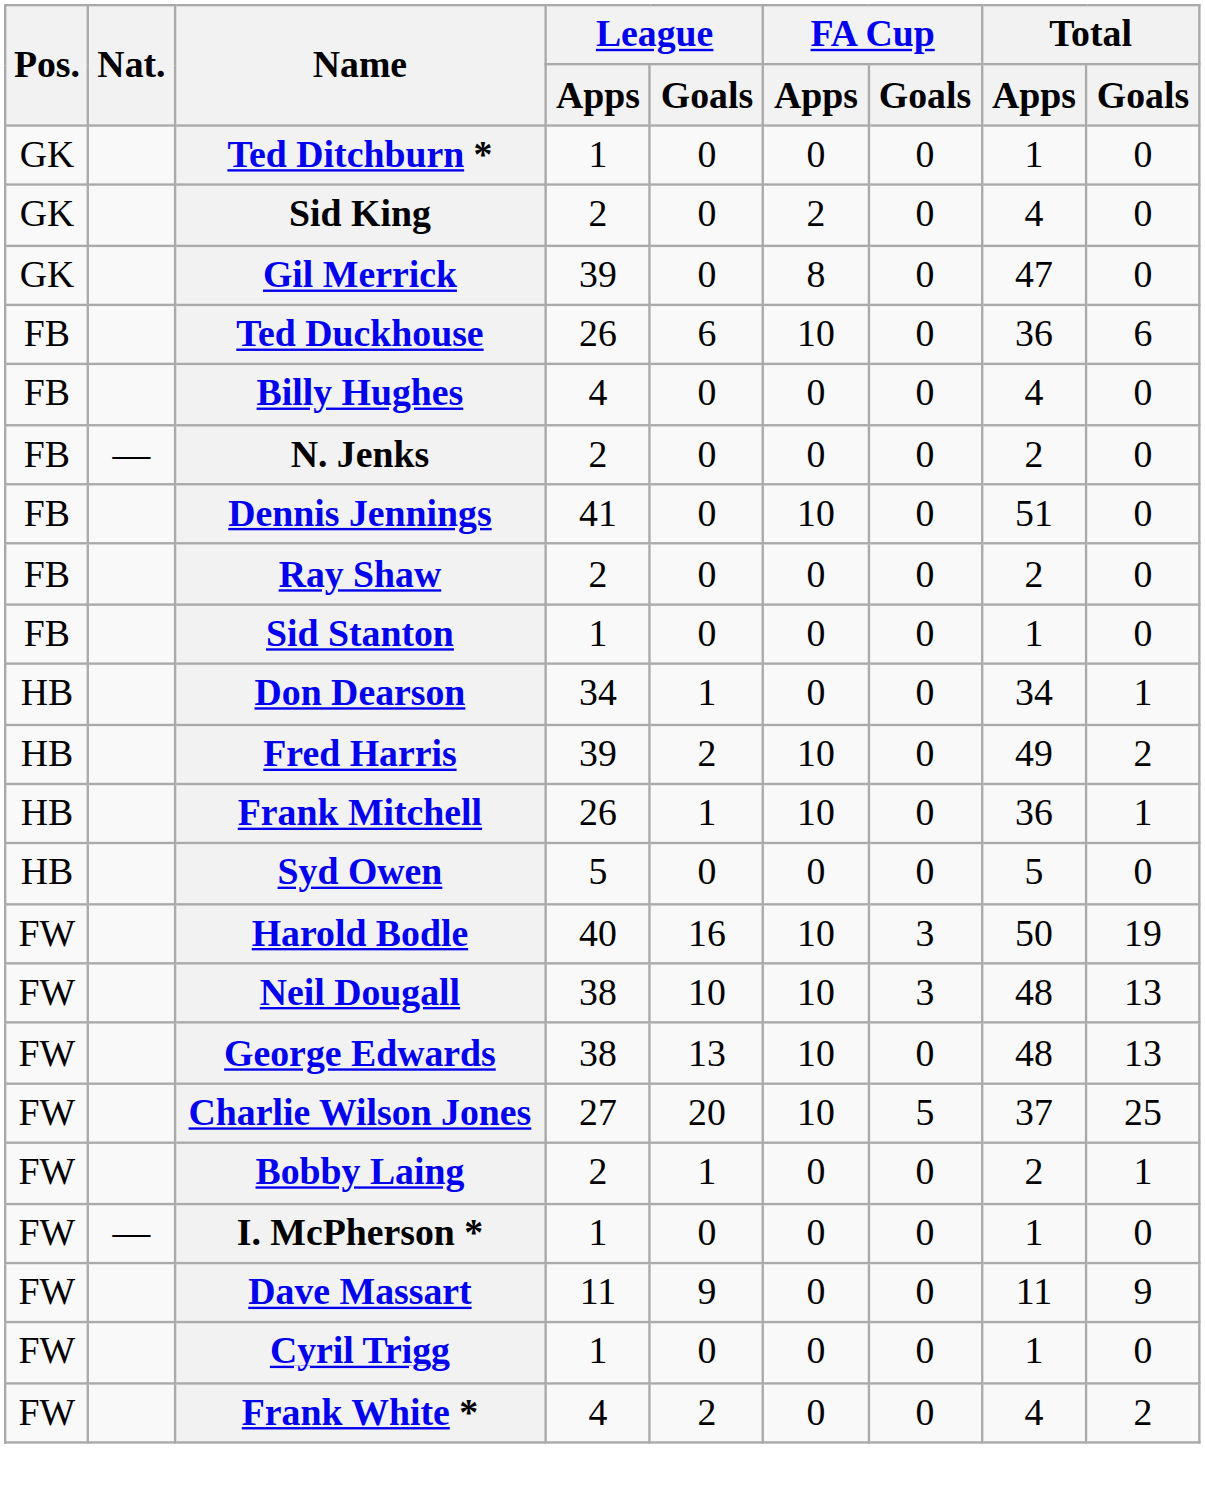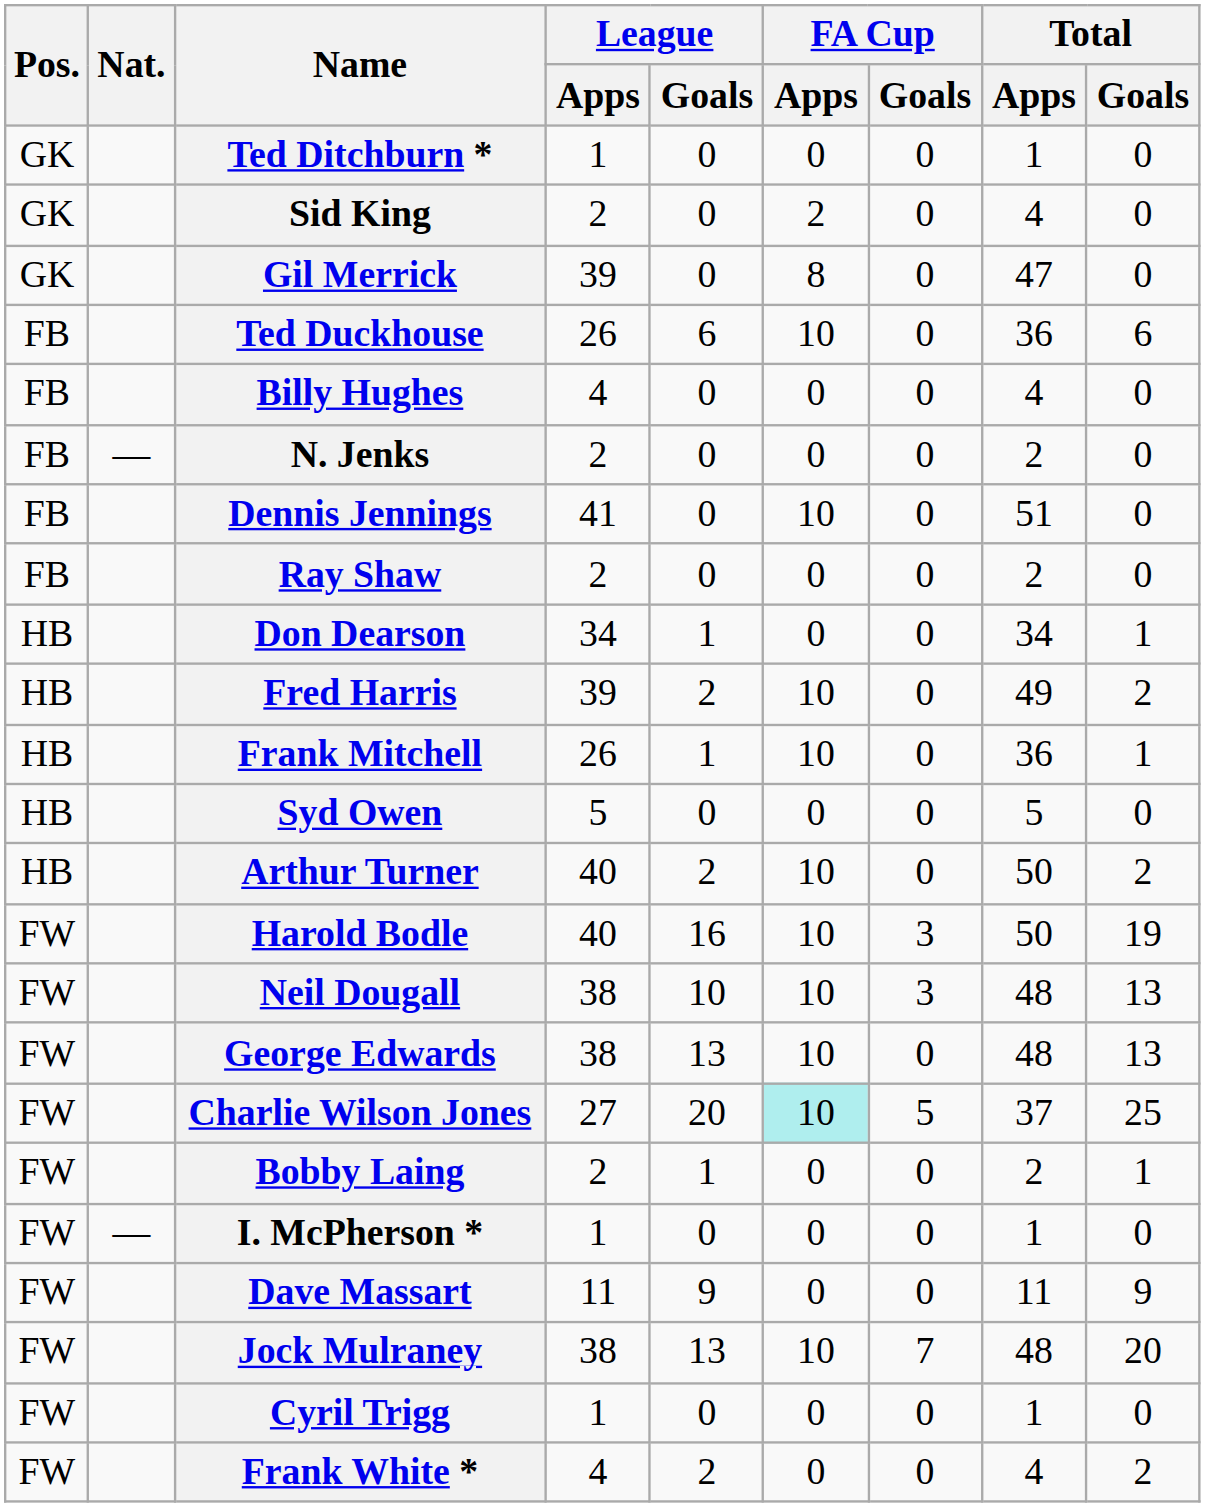 <table class="wikitable plainrowheaders" style="text-align:center">
 <tr>
 <th rowspan="2" scope="col">Pos.</th>
 <th rowspan="2" scope="col">Nat.</th>
 <th rowspan="2" scope="col" width="150">Name</th>
 <th colspan="2" width="85"><a href='#'>League</a></th>
 <th colspan="2" width="85"><a href='#'>FA Cup</a></th>
 <th colspan="2" width="85">Total</th>
 </tr>
 <tr>
 <th>Apps</th>
 <th>Goals</th>
 <th>Apps</th>
 <th>Goals</th>
 <th>Apps</th>
 <th>Goals</th>
 </tr>
 <tr>
 <td>GK</td>
 <td></td>
 <th scope="row"><a href='#'>Ted Ditchburn</a> *</th>
 <td>1</td>
 <td>0</td>
 <td>0</td>
 <td>0</td>
 <td>1</td>
 <td>0</td>
 </tr>
 <tr>
 <td>GK</td>
 <td></td>
 <th scope="row">Sid King</th>
 <td>2</td>
 <td>0</td>
 <td>2</td>
 <td>0</td>
 <td>4</td>
 <td>0</td>
 </tr>
 <tr>
 <td>GK</td>
 <td></td>
 <th scope="row"><a href='#'>Gil Merrick</a></th>
 <td>39</td>
 <td>0</td>
 <td>8</td>
 <td>0</td>
 <td>47</td>
 <td>0</td>
 </tr>
 <tr>
 <td>FB</td>
 <td></td>
 <th scope="row"><a href='#'>Ted Duckhouse</a></th>
 <td>26</td>
 <td>6</td>
 <td>10</td>
 <td>0</td>
 <td>36</td>
 <td>6</td>
 </tr>
 <tr>
 <td>FB</td>
 <td></td>
 <th scope="row"><a href='#'>Billy Hughes</a></th>
 <td>4</td>
 <td>0</td>
 <td>0</td>
 <td>0</td>
 <td>4</td>
 <td>0</td>
 </tr>
 <tr>
 <td>FB</td>
 <td>—</td>
 <th scope="row">N. Jenks</th>
 <td>2</td>
 <td>0</td>
 <td>0</td>
 <td>0</td>
 <td>2</td>
 <td>0</td>
 </tr>
 <tr>
 <td>FB</td>
 <td></td>
 <th scope="row"><a href='#'>Dennis Jennings</a></th>
 <td>41</td>
 <td>0</td>
 <td>10</td>
 <td>0</td>
 <td>51</td>
 <td>0</td>
 </tr>
 <tr>
 <td>FB</td>
 <td></td>
 <th scope="row"><a href='#'>Ray Shaw</a></th>
 <td>2</td>
 <td>0</td>
 <td>0</td>
 <td>0</td>
 <td>2</td>
 <td>0</td>
 </tr>
 <tr>
-<td>FB</td>
-<td></td>
-<th scope="row"><a href='#'>Sid Stanton</a></th>
-<td>1</td>
-<td>0</td>
-<td>0</td>
-<td>0</td>
-<td>1</td>
-<td>0</td>
-</tr>
-<tr>
 <td>HB</td>
 <td></td>
 <th scope="row"><a href='#'>Don Dearson</a></th>
 <td>34</td>
 <td>1</td>
 <td>0</td>
 <td>0</td>
 <td>34</td>
 <td>1</td>
 </tr>
 <tr>
 <td>HB</td>
 <td></td>
 <th scope="row"><a href='#'>Fred Harris</a></th>
 <td>39</td>
 <td>2</td>
 <td>10</td>
 <td>0</td>
 <td>49</td>
 <td>2</td>
 </tr>
 <tr>
 <td>HB</td>
 <td></td>
 <th scope="row"><a href='#'>Frank Mitchell</a></th>
 <td>26</td>
 <td>1</td>
 <td>10</td>
 <td>0</td>
 <td>36</td>
 <td>1</td>
 </tr>
 <tr>
 <td>HB</td>
 <td></td>
 <th scope="row"><a href='#'>Syd Owen</a></th>
 <td>5</td>
 <td>0</td>
 <td>0</td>
 <td>0</td>
 <td>5</td>
 <td>0</td>
 </tr>
 <tr>
+<td>HB</td>
+<td></td>
+<th scope="row"><a href='#'>Arthur Turner</a></th>
+<td>40</td>
+<td>2</td>
+<td>10</td>
+<td>0</td>
+<td>50</td>
+<td>2</td>
+</tr>
+<tr>
 <td>FW</td>
 <td></td>
 <th scope="row"><a href='#'>Harold Bodle</a></th>
 <td>40</td>
 <td>16</td>
 <td>10</td>
 <td>3</td>
 <td>50</td>
 <td>19</td>
 </tr>
 <tr>
 <td>FW</td>
 <td></td>
 <th scope="row"><a href='#'>Neil Dougall</a></th>
 <td>38</td>
 <td>10</td>
 <td>10</td>
 <td>3</td>
 <td>48</td>
 <td>13</td>
 </tr>
 <tr>
 <td>FW</td>
 <td></td>
 <th scope="row"><a href='#'>George Edwards</a></th>
 <td>38</td>
 <td>13</td>
 <td>10</td>
 <td>0</td>
 <td>48</td>
 <td>13</td>
 </tr>
 <tr>
 <td>FW</td>
 <td></td>
 <th scope="row"><a href='#'>Charlie Wilson Jones</a></th>
 <td>27</td>
 <td>20</td>
-<td>10</td>
+<td style="background: paleturquoise;">10</td>
 <td>5</td>
 <td>37</td>
 <td>25</td>
 </tr>
 <tr>
 <td>FW</td>
 <td></td>
 <th scope="row"><a href='#'>Bobby Laing</a></th>
 <td>2</td>
 <td>1</td>
 <td>0</td>
 <td>0</td>
 <td>2</td>
 <td>1</td>
 </tr>
 <tr>
 <td>FW</td>
 <td>—</td>
 <th scope="row">I. McPherson *</th>
 <td>1</td>
 <td>0</td>
 <td>0</td>
 <td>0</td>
 <td>1</td>
 <td>0</td>
 </tr>
 <tr>
 <td>FW</td>
 <td></td>
 <th scope="row"><a href='#'>Dave Massart</a></th>
 <td>11</td>
 <td>9</td>
 <td>0</td>
 <td>0</td>
 <td>11</td>
 <td>9</td>
 </tr>
 <tr>
 <td>FW</td>
 <td></td>
+<th scope="row"><a href='#'>Jock Mulraney</a></th>
+<td>38</td>
+<td>13</td>
+<td>10</td>
+<td>7</td>
+<td>48</td>
+<td>20</td>
+</tr>
+<tr>
+<td>FW</td>
+<td></td>
 <th scope="row"><a href='#'>Cyril Trigg</a></th>
 <td>1</td>
 <td>0</td>
 <td>0</td>
 <td>0</td>
 <td>1</td>
 <td>0</td>
 </tr>
 <tr>
 <td>FW</td>
 <td></td>
 <th scope="row"><a href='#'>Frank White</a> *</th>
 <td>4</td>
 <td>2</td>
 <td>0</td>
 <td>0</td>
 <td>4</td>
 <td>2</td>
 </tr>
 </table>
